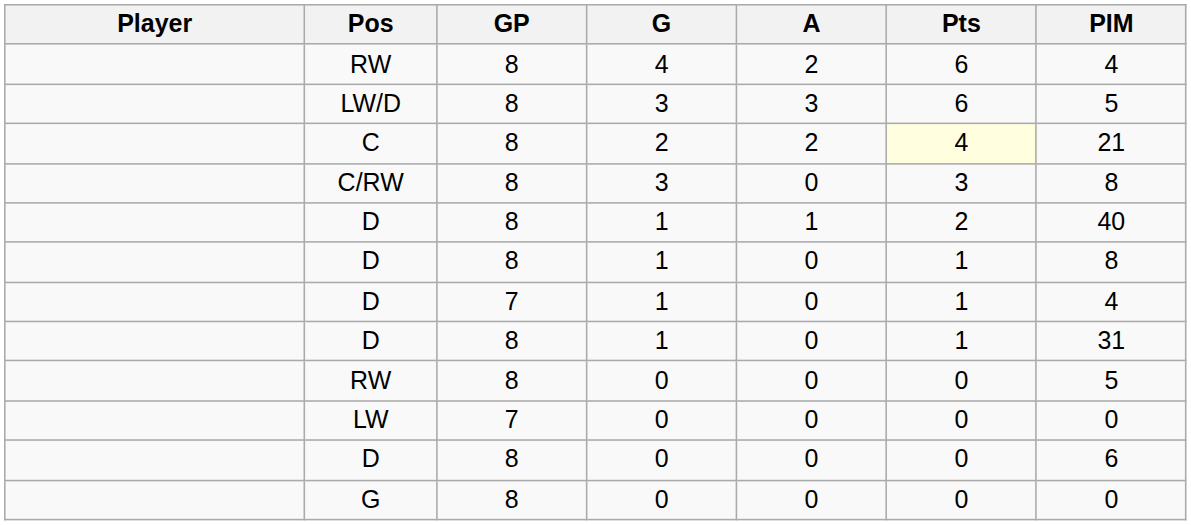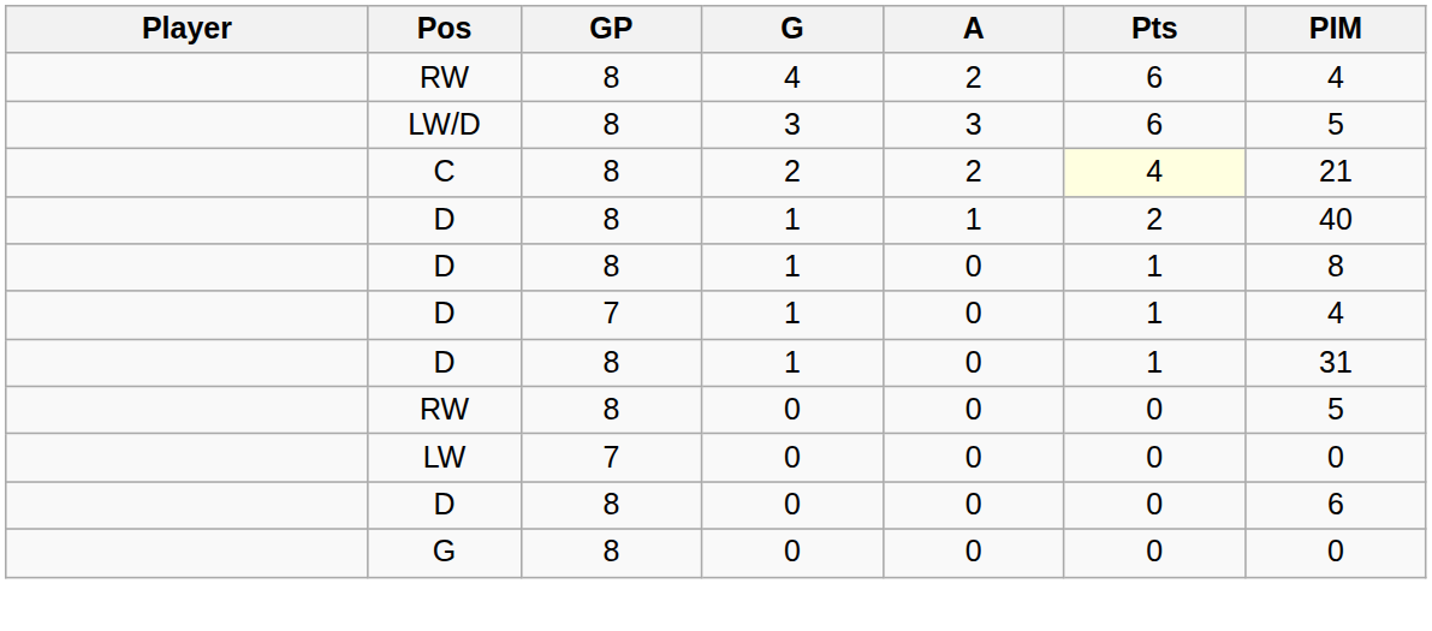 <table class="wikitable sortable" width="60%">
 <tr ALIGN="center">
 <th bgcolor="#DDDDFF" width="10%">Player</th>
 <th bgcolor="#DDDDFF" width="3%" title="Position">Pos</th>
 <th bgcolor="#DDDDFF" width="5%" title="Games played">GP</th>
 <th bgcolor="#DDDDFF" width="5%" title="Goals">G</th>
 <th bgcolor="#DDDDFF" width="5%" title="Assists">A</th>
 <th bgcolor="#DDDDFF" width="5%" title="Points">Pts</th>
 <th bgcolor="#DDDDFF" width="5%" title="Penalties in Minutes">PIM</th>
 </tr>
 <tr align="center">
 <td align="right"></td>
 <td>RW</td>
 <td>8</td>
 <td>4</td>
 <td>2</td>
 <td>6</td>
 <td>4</td>
 </tr>
 <tr align="center">
 <td align="right"></td>
 <td>LW/D</td>
 <td>8</td>
 <td>3</td>
 <td>3</td>
 <td>6</td>
 <td>5</td>
 </tr>
 <tr align="center">
 <td align="right"></td>
 <td>C</td>
 <td>8</td>
 <td>2</td>
 <td>2</td>
 <td style="background: lightyellow;">4</td>
 <td>21</td>
-</tr>
-<tr align="center">
-<td align="right"></td>
-<td>C/RW</td>
-<td>8</td>
-<td>3</td>
-<td>0</td>
-<td>3</td>
-<td>8</td>
 </tr>
 <tr align="center">
 <td align="right"></td>
 <td>D</td>
 <td>8</td>
 <td>1</td>
 <td>1</td>
 <td>2</td>
 <td>40</td>
 </tr>
 <tr align="center">
 <td align="right"></td>
 <td>D</td>
 <td>8</td>
 <td>1</td>
 <td>0</td>
 <td>1</td>
 <td>8</td>
 </tr>
 <tr align="center">
 <td align="right"></td>
 <td>D</td>
 <td>7</td>
 <td>1</td>
 <td>0</td>
 <td>1</td>
 <td>4</td>
 </tr>
 <tr align="center">
 <td align="right"></td>
 <td>D</td>
 <td>8</td>
 <td>1</td>
 <td>0</td>
 <td>1</td>
 <td>31</td>
 </tr>
 <tr align="center">
 <td align="right"></td>
 <td>RW</td>
 <td>8</td>
 <td>0</td>
 <td>0</td>
 <td>0</td>
 <td>5</td>
 </tr>
 <tr align="center">
 <td align="right"></td>
 <td>LW</td>
 <td>7</td>
 <td>0</td>
 <td>0</td>
 <td>0</td>
 <td>0</td>
 </tr>
 <tr align="center">
 <td align="right"></td>
 <td>D</td>
 <td>8</td>
 <td>0</td>
 <td>0</td>
 <td>0</td>
 <td>6</td>
 </tr>
 <tr align="center">
 <td align="right"></td>
 <td>G</td>
 <td>8</td>
 <td>0</td>
 <td>0</td>
 <td>0</td>
 <td>0</td>
 </tr>
 </table>
